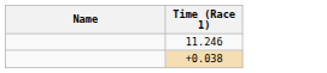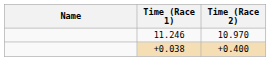 <table class="wikitable" style="text-align:center;">
 <tr>
 <th style="width:15em">Name</th>
 <th style="width:7em">Time (Race 1)</th>
+<th style="width:7em">Time (Race 2)</th>
 </tr>
 <tr>
 <td align=left></td>
 <td>11.246</td>
+<td>10.970</td>
 </tr>
 <tr>
 <td align=left></td>
 <td bgcolor=wheat>+0.038</td>
+<td bgcolor=wheat>+0.400</td>
 </tr>
 </table>
